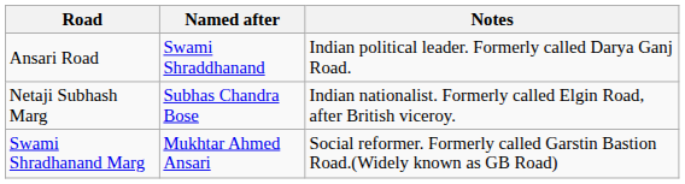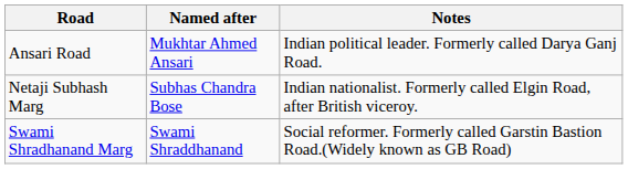 <table class="wikitable">
 <tr>
 <th>Road</th>
 <th>Named after</th>
 <th>Notes</th>
 </tr>
 <tr>
 <td>Ansari Road</td>
-<td><a href='#'>Swami Shraddhanand</a></td>
+<td><a href='#'>Mukhtar Ahmed Ansari</a></td>
 <td>Indian political leader. Formerly called Darya Ganj Road.</td>
 </tr>
 <tr>
 <td>Netaji Subhash Marg</td>
 <td><a href='#'>Subhas Chandra Bose</a></td>
 <td>Indian nationalist. Formerly called Elgin Road, after British viceroy.</td>
 </tr>
 <tr>
 <td><a href='#'>Swami Shradhanand Marg</a></td>
-<td><a href='#'>Mukhtar Ahmed Ansari</a></td>
+<td><a href='#'>Swami Shraddhanand</a></td>
 <td>Social reformer. Formerly called Garstin Bastion Road.(Widely known as GB Road)</td>
 </tr>
 </table>
